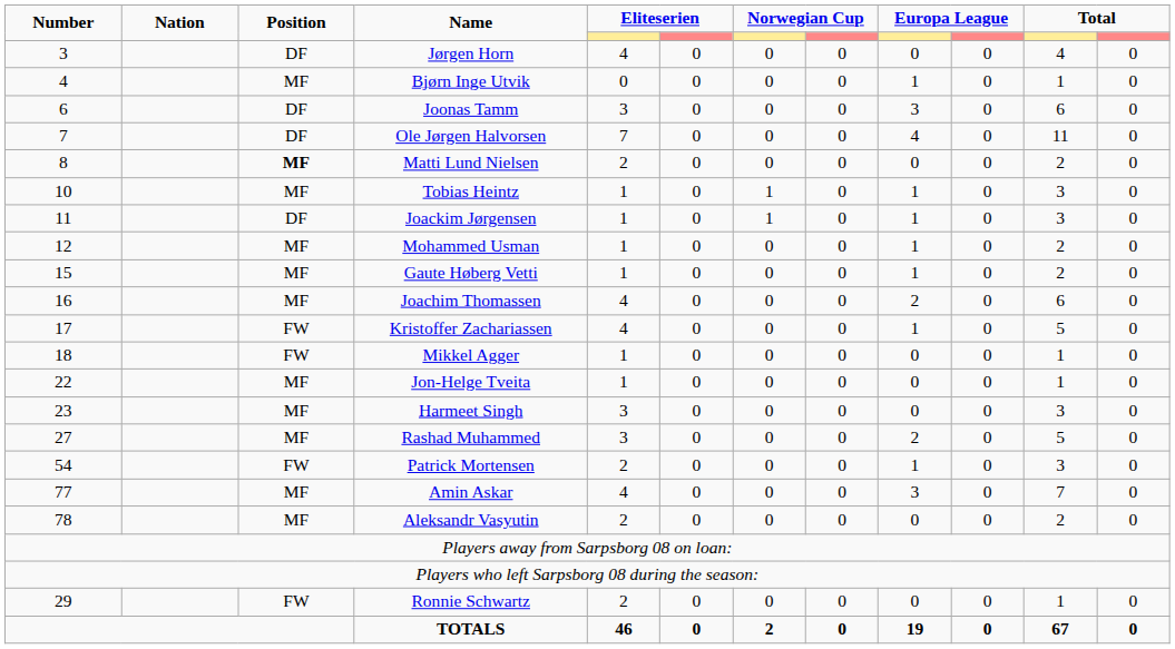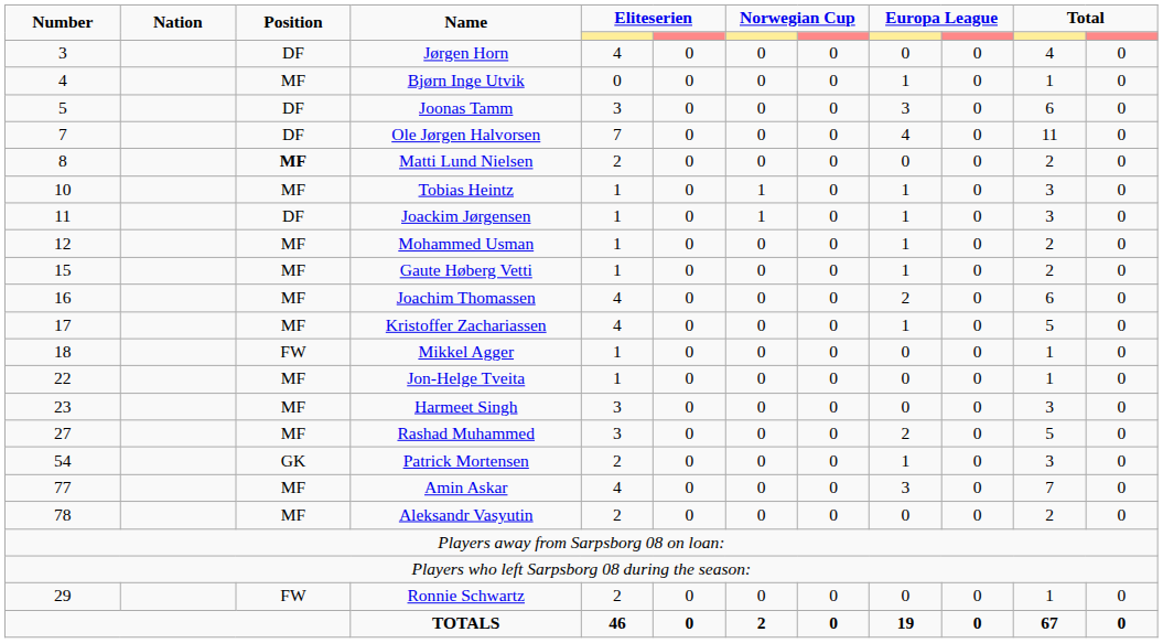 <table class="wikitable" style="font-size: 100%; text-align: center;">
 <tr>
 <td rowspan="2" width="10%" align="center"><strong>Number</strong></td>
 <td rowspan="2" width="10%" align="center"><strong>Nation</strong></td>
 <td rowspan="2" width="10%" align="center"><strong>Position</strong></td>
 <td rowspan="2" width="20%" align="center"><strong>Name</strong></td>
 <td colspan="2" align="center"><strong><a href='#'>Eliteserien</a></strong></td>
 <td colspan="2" align="center"><strong><a href='#'>Norwegian Cup</a></strong></td>
 <td colspan="2" align="center"><strong><a href='#'>Europa League</a></strong></td>
 <td colspan="2" align="center"><strong>Total</strong></td>
 </tr>
 <tr>
 <th width=60 style="background: #FFEE99"></th>
 <th width=60 style="background: #FF8888"></th>
 <th width=60 style="background: #FFEE99"></th>
 <th width=60 style="background: #FF8888"></th>
 <th width=60 style="background: #FFEE99"></th>
 <th width=60 style="background: #FF8888"></th>
 <th width=60 style="background: #FFEE99"></th>
 <th width=60 style="background: #FF8888"></th>
 </tr>
 <tr>
 <td>3</td>
 <td></td>
 <td>DF</td>
 <td><a href='#'>Jørgen Horn</a></td>
 <td>4</td>
 <td>0</td>
 <td>0</td>
 <td>0</td>
 <td>0</td>
 <td>0</td>
 <td>4</td>
 <td>0</td>
 </tr>
 <tr>
 <td>4</td>
 <td></td>
 <td>MF</td>
 <td><a href='#'>Bjørn Inge Utvik</a></td>
 <td>0</td>
 <td>0</td>
 <td>0</td>
 <td>0</td>
 <td>1</td>
 <td>0</td>
 <td>1</td>
 <td>0</td>
 </tr>
 <tr>
-<td>6</td>
+<td>5</td>
 <td></td>
 <td>DF</td>
 <td><a href='#'>Joonas Tamm</a></td>
 <td>3</td>
 <td>0</td>
 <td>0</td>
 <td>0</td>
 <td>3</td>
 <td>0</td>
 <td>6</td>
 <td>0</td>
 </tr>
 <tr>
 <td>7</td>
 <td></td>
 <td>DF</td>
 <td><a href='#'>Ole Jørgen Halvorsen</a></td>
 <td>7</td>
 <td>0</td>
 <td>0</td>
 <td>0</td>
 <td>4</td>
 <td>0</td>
 <td>11</td>
 <td>0</td>
 </tr>
 <tr>
 <td>8</td>
 <td></td>
 <td><strong>MF</strong></td>
 <td><a href='#'>Matti Lund Nielsen</a></td>
 <td>2</td>
 <td>0</td>
 <td>0</td>
 <td>0</td>
 <td>0</td>
 <td>0</td>
 <td>2</td>
 <td>0</td>
 </tr>
 <tr>
 <td>10</td>
 <td></td>
 <td>MF</td>
 <td><a href='#'>Tobias Heintz</a></td>
 <td>1</td>
 <td>0</td>
 <td>1</td>
 <td>0</td>
 <td>1</td>
 <td>0</td>
 <td>3</td>
 <td>0</td>
 </tr>
 <tr>
 <td>11</td>
 <td></td>
 <td>DF</td>
 <td><a href='#'>Joackim Jørgensen</a></td>
 <td>1</td>
 <td>0</td>
 <td>1</td>
 <td>0</td>
 <td>1</td>
 <td>0</td>
 <td>3</td>
 <td>0</td>
 </tr>
 <tr>
 <td>12</td>
 <td></td>
 <td>MF</td>
 <td><a href='#'>Mohammed Usman</a></td>
 <td>1</td>
 <td>0</td>
 <td>0</td>
 <td>0</td>
 <td>1</td>
 <td>0</td>
 <td>2</td>
 <td>0</td>
 </tr>
 <tr>
 <td>15</td>
 <td></td>
 <td>MF</td>
 <td><a href='#'>Gaute Høberg Vetti</a></td>
 <td>1</td>
 <td>0</td>
 <td>0</td>
 <td>0</td>
 <td>1</td>
 <td>0</td>
 <td>2</td>
 <td>0</td>
 </tr>
 <tr>
 <td>16</td>
 <td></td>
 <td>MF</td>
 <td><a href='#'>Joachim Thomassen</a></td>
 <td>4</td>
 <td>0</td>
 <td>0</td>
 <td>0</td>
 <td>2</td>
 <td>0</td>
 <td>6</td>
 <td>0</td>
 </tr>
 <tr>
 <td>17</td>
 <td></td>
-<td>FW</td>
+<td>MF</td>
 <td><a href='#'>Kristoffer Zachariassen</a></td>
 <td>4</td>
 <td>0</td>
 <td>0</td>
 <td>0</td>
 <td>1</td>
 <td>0</td>
 <td>5</td>
 <td>0</td>
 </tr>
 <tr>
 <td>18</td>
 <td></td>
 <td>FW</td>
 <td><a href='#'>Mikkel Agger</a></td>
 <td>1</td>
 <td>0</td>
 <td>0</td>
 <td>0</td>
 <td>0</td>
 <td>0</td>
 <td>1</td>
 <td>0</td>
 </tr>
 <tr>
 <td>22</td>
 <td></td>
 <td>MF</td>
 <td><a href='#'>Jon-Helge Tveita</a></td>
 <td>1</td>
 <td>0</td>
 <td>0</td>
 <td>0</td>
 <td>0</td>
 <td>0</td>
 <td>1</td>
 <td>0</td>
 </tr>
 <tr>
 <td>23</td>
 <td></td>
 <td>MF</td>
 <td><a href='#'>Harmeet Singh</a></td>
 <td>3</td>
 <td>0</td>
 <td>0</td>
 <td>0</td>
 <td>0</td>
 <td>0</td>
 <td>3</td>
 <td>0</td>
 </tr>
 <tr>
 <td>27</td>
 <td></td>
 <td>MF</td>
 <td><a href='#'>Rashad Muhammed</a></td>
 <td>3</td>
 <td>0</td>
 <td>0</td>
 <td>0</td>
 <td>2</td>
 <td>0</td>
 <td>5</td>
 <td>0</td>
 </tr>
 <tr>
 <td>54</td>
 <td></td>
-<td>FW</td>
+<td>GK</td>
 <td><a href='#'>Patrick Mortensen</a></td>
 <td>2</td>
 <td>0</td>
 <td>0</td>
 <td>0</td>
 <td>1</td>
 <td>0</td>
 <td>3</td>
 <td>0</td>
 </tr>
 <tr>
 <td>77</td>
 <td></td>
 <td>MF</td>
 <td><a href='#'>Amin Askar</a></td>
 <td>4</td>
 <td>0</td>
 <td>0</td>
 <td>0</td>
 <td>3</td>
 <td>0</td>
 <td>7</td>
 <td>0</td>
 </tr>
 <tr>
 <td>78</td>
 <td></td>
 <td>MF</td>
 <td><a href='#'>Aleksandr Vasyutin</a></td>
 <td>2</td>
 <td>0</td>
 <td>0</td>
 <td>0</td>
 <td>0</td>
 <td>0</td>
 <td>2</td>
 <td>0</td>
 </tr>
 <tr>
 <td colspan="12"><em>Players away from Sarpsborg 08 on loan:</em></td>
 </tr>
 <tr>
 <td colspan="12"><em>Players who left Sarpsborg 08 during the season:</em></td>
 </tr>
 <tr>
 <td>29</td>
 <td></td>
 <td>FW</td>
 <td><a href='#'>Ronnie Schwartz</a></td>
 <td>2</td>
 <td>0</td>
 <td>0</td>
 <td>0</td>
 <td>0</td>
 <td>0</td>
 <td>1</td>
 <td>0</td>
 </tr>
 <tr>
 <td colspan="3"></td>
 <td><strong>TOTALS</strong></td>
 <td><strong>46</strong></td>
 <td><strong>0</strong></td>
 <td><strong>2</strong></td>
 <td><strong>0</strong></td>
 <td><strong>19</strong></td>
 <td><strong>0</strong></td>
 <td><strong>67</strong></td>
 <td><strong>0</strong></td>
 </tr>
 </table>
